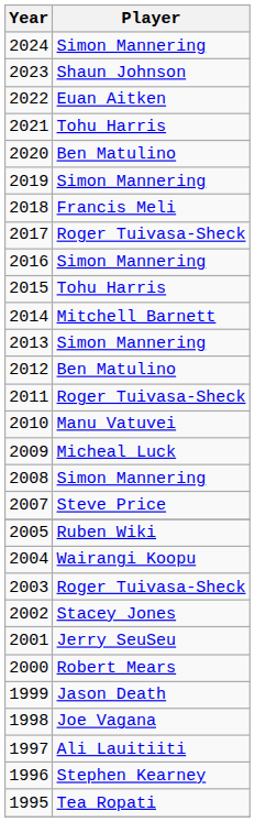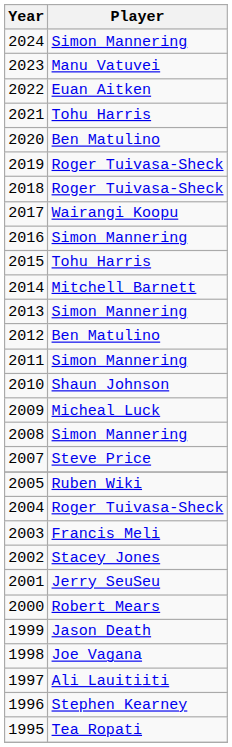 <table class="wikitable">
 <tr>
 <th>Year</th>
 <th>Player</th>
 </tr>
 <tr |->
 <td>2024</td>
 <td><a href='#'>Simon Mannering</a></td>
 </tr>
 <tr>
 <td>2023</td>
-<td><a href='#'>Shaun Johnson</a></td>
+<td><a href='#'>Manu Vatuvei</a></td>
 </tr>
 <tr>
 <td>2022</td>
 <td><a href='#'>Euan Aitken</a></td>
 </tr>
 <tr>
 <td>2021</td>
 <td><a href='#'>Tohu Harris</a></td>
 </tr>
 <tr>
 <td>2020</td>
 <td><a href='#'>Ben Matulino</a></td>
 </tr>
 <tr>
 <td>2019</td>
-<td><a href='#'>Simon Mannering</a></td>
+<td><a href='#'>Roger Tuivasa-Sheck</a></td>
 </tr>
 <tr>
 <td>2018</td>
-<td><a href='#'>Francis Meli</a></td>
+<td><a href='#'>Roger Tuivasa-Sheck</a></td>
 </tr>
 <tr>
 <td>2017</td>
-<td><a href='#'>Roger Tuivasa-Sheck</a></td>
+<td><a href='#'>Wairangi Koopu</a></td>
 </tr>
 <tr>
 <td>2016</td>
 <td><a href='#'>Simon Mannering</a></td>
 </tr>
 <tr>
 <td>2015</td>
 <td><a href='#'>Tohu Harris</a></td>
 </tr>
 <tr>
 <td>2014</td>
 <td><a href='#'>Mitchell Barnett</a></td>
 </tr>
 <tr>
 <td>2013</td>
 <td><a href='#'>Simon Mannering</a></td>
 </tr>
 <tr>
 <td>2012</td>
 <td><a href='#'>Ben Matulino</a></td>
 </tr>
 <tr>
 <td>2011</td>
-<td><a href='#'>Roger Tuivasa-Sheck</a></td>
+<td><a href='#'>Simon Mannering</a></td>
 </tr>
 <tr>
 <td>2010</td>
-<td><a href='#'>Manu Vatuvei</a></td>
+<td><a href='#'>Shaun Johnson</a></td>
 </tr>
 <tr |->
 <td>2009</td>
 <td><a href='#'>Micheal Luck</a></td>
 </tr>
 <tr |->
 <td>2008</td>
 <td><a href='#'>Simon Mannering</a></td>
 </tr>
 <tr |->
 <td>2007</td>
 <td><a href='#'>Steve Price</a></td>
 </tr>
 <tr |->
 </tr>
 <tr |-|2006|| >
 </tr>
 <tr>
 <td>2005</td>
 <td><a href='#'>Ruben Wiki</a></td>
 </tr>
 <tr |->
 <td>2004</td>
-<td><a href='#'>Wairangi Koopu</a></td>
+<td><a href='#'>Roger Tuivasa-Sheck</a></td>
 </tr>
 <tr |->
 <td>2003</td>
-<td><a href='#'>Roger Tuivasa-Sheck</a></td>
+<td><a href='#'>Francis Meli</a></td>
 </tr>
 <tr |->
 <td>2002</td>
 <td><a href='#'>Stacey Jones</a></td>
 </tr>
 <tr |->
 <td>2001</td>
 <td><a href='#'>Jerry SeuSeu</a></td>
 </tr>
 <tr>
 <td>2000</td>
 <td><a href='#'>Robert Mears</a></td>
 </tr>
 <tr |->
 <td>1999</td>
 <td><a href='#'>Jason Death</a></td>
 </tr>
 <tr |->
 <td>1998</td>
 <td><a href='#'>Joe Vagana</a></td>
 </tr>
 <tr |->
 <td>1997</td>
 <td><a href='#'>Ali Lauitiiti</a></td>
 </tr>
 <tr>
 <td>1996</td>
 <td><a href='#'>Stephen Kearney</a></td>
 </tr>
 <tr |->
 <td>1995</td>
 <td><a href='#'>Tea Ropati</a></td>
 </tr>
 <tr |->
 </tr>
 <tr>
 </tr>
 </table>
